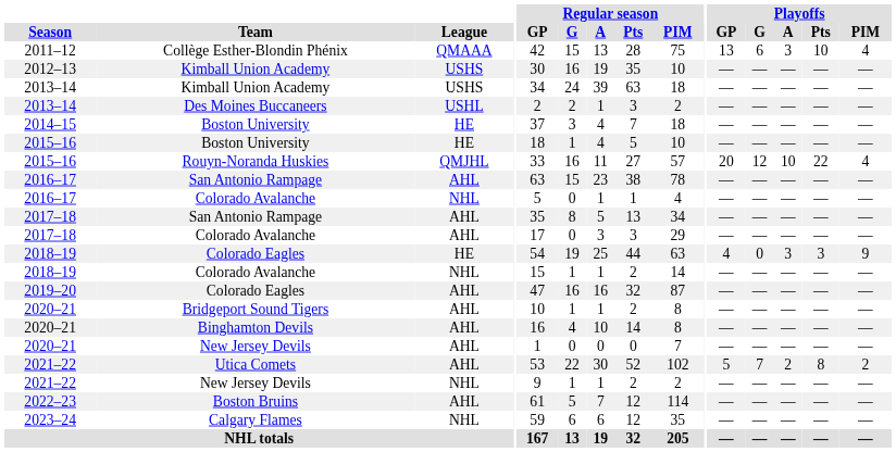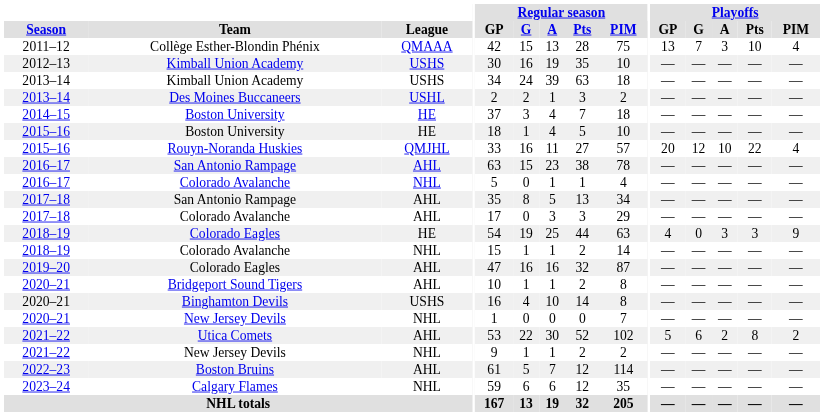 <table border="0" cellpadding="1" cellspacing="0" style="text-align:center; width:60em;">
 <tr bgcolor="#e0e0e0">
 <th colspan="3" bgcolor="#ffffff"></th>
 <th rowspan="99" bgcolor="#ffffff"></th>
 <th colspan="5"><a href='#'>Regular season</a></th>
 <th rowspan="99" bgcolor="#ffffff"></th>
 <th colspan="5"><a href='#'>Playoffs</a></th>
 </tr>
 <tr bgcolor="#e0e0e0">
 <th><a href='#'>Season</a></th>
 <th>Team</th>
 <th>League</th>
 <th>GP</th>
 <th><a href='#'>G</a></th>
 <th><a href='#'>A</a></th>
 <th><a href='#'>Pts</a></th>
 <th><a href='#'>PIM</a></th>
 <th>GP</th>
 <th>G</th>
 <th>A</th>
 <th>Pts</th>
 <th>PIM</th>
 </tr>
 <tr>
 <td>2011–12</td>
 <td>Collège Esther-Blondin Phénix</td>
 <td><a href='#'>QMAAA</a></td>
 <td>42</td>
 <td>15</td>
 <td>13</td>
 <td>28</td>
 <td>75</td>
 <td>13</td>
-<td>6</td>
+<td>7</td>
 <td>3</td>
 <td>10</td>
 <td>4</td>
 </tr>
 <tr bgcolor="#f0f0f0">
 <td>2012–13</td>
 <td><a href='#'>Kimball Union Academy</a></td>
 <td><a href='#'>USHS</a></td>
 <td>30</td>
 <td>16</td>
 <td>19</td>
 <td>35</td>
 <td>10</td>
 <td>—</td>
 <td>—</td>
 <td>—</td>
 <td>—</td>
 <td>—</td>
 </tr>
 <tr>
 <td>2013–14</td>
 <td>Kimball Union Academy</td>
 <td>USHS</td>
 <td>34</td>
 <td>24</td>
 <td>39</td>
 <td>63</td>
 <td>18</td>
 <td>—</td>
 <td>—</td>
 <td>—</td>
 <td>—</td>
 <td>—</td>
 </tr>
 <tr bgcolor="#f0f0f0">
 <td><a href='#'>2013–14</a></td>
 <td><a href='#'>Des Moines Buccaneers</a></td>
 <td><a href='#'>USHL</a></td>
 <td>2</td>
 <td>2</td>
 <td>1</td>
 <td>3</td>
 <td>2</td>
 <td>—</td>
 <td>—</td>
 <td>—</td>
 <td>—</td>
 <td>—</td>
 </tr>
 <tr>
 <td><a href='#'>2014–15</a></td>
 <td><a href='#'>Boston University</a></td>
 <td><a href='#'>HE</a></td>
 <td>37</td>
 <td>3</td>
 <td>4</td>
 <td>7</td>
 <td>18</td>
 <td>—</td>
 <td>—</td>
 <td>—</td>
 <td>—</td>
 <td>—</td>
 </tr>
 <tr bgcolor="#f0f0f0">
 <td><a href='#'>2015–16</a></td>
 <td>Boston University</td>
 <td>HE</td>
 <td>18</td>
 <td>1</td>
 <td>4</td>
 <td>5</td>
 <td>10</td>
 <td>—</td>
 <td>—</td>
 <td>—</td>
 <td>—</td>
 <td>—</td>
 </tr>
 <tr>
 <td><a href='#'>2015–16</a></td>
 <td><a href='#'>Rouyn-Noranda Huskies</a></td>
 <td><a href='#'>QMJHL</a></td>
 <td>33</td>
 <td>16</td>
 <td>11</td>
 <td>27</td>
 <td>57</td>
 <td>20</td>
 <td>12</td>
 <td>10</td>
 <td>22</td>
 <td>4</td>
 </tr>
 <tr bgcolor="#f0f0f0">
 <td><a href='#'>2016–17</a></td>
 <td><a href='#'>San Antonio Rampage</a></td>
 <td><a href='#'>AHL</a></td>
 <td>63</td>
 <td>15</td>
 <td>23</td>
 <td>38</td>
 <td>78</td>
 <td>—</td>
 <td>—</td>
 <td>—</td>
 <td>—</td>
 <td>—</td>
 </tr>
 <tr>
 <td><a href='#'>2016–17</a></td>
 <td><a href='#'>Colorado Avalanche</a></td>
 <td><a href='#'>NHL</a></td>
 <td>5</td>
 <td>0</td>
 <td>1</td>
 <td>1</td>
 <td>4</td>
 <td>—</td>
 <td>—</td>
 <td>—</td>
 <td>—</td>
 <td>—</td>
 </tr>
 <tr bgcolor="#f0f0f0">
 <td><a href='#'>2017–18</a></td>
 <td>San Antonio Rampage</td>
 <td>AHL</td>
 <td>35</td>
 <td>8</td>
 <td>5</td>
 <td>13</td>
 <td>34</td>
 <td>—</td>
 <td>—</td>
 <td>—</td>
 <td>—</td>
 <td>—</td>
 </tr>
 <tr>
 <td><a href='#'>2017–18</a></td>
 <td>Colorado Avalanche</td>
 <td>AHL</td>
 <td>17</td>
 <td>0</td>
 <td>3</td>
 <td>3</td>
 <td>29</td>
 <td>—</td>
 <td>—</td>
 <td>—</td>
 <td>—</td>
 <td>—</td>
 </tr>
 <tr bgcolor="#f0f0f0">
 <td><a href='#'>2018–19</a></td>
 <td><a href='#'>Colorado Eagles</a></td>
 <td>HE</td>
 <td>54</td>
 <td>19</td>
 <td>25</td>
 <td>44</td>
 <td>63</td>
 <td>4</td>
 <td>0</td>
 <td>3</td>
 <td>3</td>
 <td>9</td>
 </tr>
 <tr>
 <td><a href='#'>2018–19</a></td>
 <td>Colorado Avalanche</td>
 <td>NHL</td>
 <td>15</td>
 <td>1</td>
 <td>1</td>
 <td>2</td>
 <td>14</td>
 <td>—</td>
 <td>—</td>
 <td>—</td>
 <td>—</td>
 <td>—</td>
 </tr>
 <tr bgcolor="#f0f0f0">
 <td><a href='#'>2019–20</a></td>
 <td>Colorado Eagles</td>
 <td>AHL</td>
 <td>47</td>
 <td>16</td>
 <td>16</td>
 <td>32</td>
 <td>87</td>
 <td>—</td>
 <td>—</td>
 <td>—</td>
 <td>—</td>
 <td>—</td>
 </tr>
 <tr>
 <td><a href='#'>2020–21</a></td>
 <td><a href='#'>Bridgeport Sound Tigers</a></td>
 <td>AHL</td>
 <td>10</td>
 <td>1</td>
 <td>1</td>
 <td>2</td>
 <td>8</td>
 <td>—</td>
 <td>—</td>
 <td>—</td>
 <td>—</td>
 <td>—</td>
 </tr>
 <tr bgcolor="#f0f0f0">
 <td>2020–21</td>
 <td><a href='#'>Binghamton Devils</a></td>
-<td>AHL</td>
+<td>USHS</td>
 <td>16</td>
 <td>4</td>
 <td>10</td>
 <td>14</td>
 <td>8</td>
 <td>—</td>
 <td>—</td>
 <td>—</td>
 <td>—</td>
 <td>—</td>
 </tr>
 <tr>
 <td><a href='#'>2020–21</a></td>
 <td><a href='#'>New Jersey Devils</a></td>
-<td>AHL</td>
+<td>NHL</td>
 <td>1</td>
 <td>0</td>
 <td>0</td>
 <td>0</td>
 <td>7</td>
 <td>—</td>
 <td>—</td>
 <td>—</td>
 <td>—</td>
 <td>—</td>
 </tr>
 <tr bgcolor="#f0f0f0">
 <td><a href='#'>2021–22</a></td>
 <td><a href='#'>Utica Comets</a></td>
 <td>AHL</td>
 <td>53</td>
 <td>22</td>
 <td>30</td>
 <td>52</td>
 <td>102</td>
 <td>5</td>
-<td>7</td>
+<td>6</td>
 <td>2</td>
 <td>8</td>
 <td>2</td>
 </tr>
 <tr>
 <td><a href='#'>2021–22</a></td>
 <td>New Jersey Devils</td>
 <td>NHL</td>
 <td>9</td>
 <td>1</td>
 <td>1</td>
 <td>2</td>
 <td>2</td>
 <td>—</td>
 <td>—</td>
 <td>—</td>
 <td>—</td>
 <td>—</td>
 </tr>
 <tr bgcolor="#f0f0f0">
 <td><a href='#'>2022–23</a></td>
 <td><a href='#'>Boston Bruins</a></td>
 <td>AHL</td>
 <td>61</td>
 <td>5</td>
 <td>7</td>
 <td>12</td>
 <td>114</td>
 <td>—</td>
 <td>—</td>
 <td>—</td>
 <td>—</td>
 <td>—</td>
 </tr>
 <tr>
 <td><a href='#'>2023–24</a></td>
 <td><a href='#'>Calgary Flames</a></td>
 <td>NHL</td>
 <td>59</td>
 <td>6</td>
 <td>6</td>
 <td>12</td>
 <td>35</td>
 <td>—</td>
 <td>—</td>
 <td>—</td>
 <td>—</td>
 <td>—</td>
 </tr>
 <tr bgcolor="#e0e0e0">
 <th colspan="3">NHL totals</th>
 <th>167</th>
 <th>13</th>
 <th>19</th>
 <th>32</th>
 <th>205</th>
 <th>—</th>
 <th>—</th>
 <th>—</th>
 <th>—</th>
 <th>—</th>
 </tr>
 </table>
